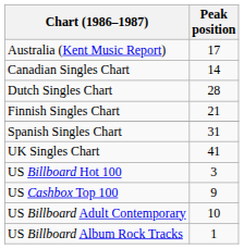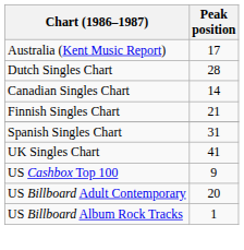 <table class="wikitable sortable">
 <tr>
 <th>Chart (1986–1987)</th>
 <th>Peak<br>position</th>
 </tr>
 <tr>
 <td>Australia (<a href='#'>Kent Music Report</a>)</td>
 <td align="center">17</td>
 </tr>
 <tr>
+<td>Dutch Singles Chart</td>
+<td align="center">28</td>
+</tr>
+<tr>
 <td>Canadian Singles Chart</td>
 <td align="center">14</td>
-</tr>
-<tr>
-<td>Dutch Singles Chart</td>
-<td align="center">28</td>
 </tr>
 <tr>
 <td>Finnish Singles Chart</td>
 <td align="center">21</td>
 </tr>
 <tr>
 </tr>
 <tr>
 </tr>
 <tr>
 <td>Spanish Singles Chart</td>
 <td align="center">31</td>
 </tr>
 <tr>
 <td>UK Singles Chart</td>
 <td align="center">41</td>
 </tr>
 <tr>
-<td>US <a href='#'><em>Billboard</em> Hot 100</a></td>
-<td align="center">3</td>
-</tr>
-<tr>
 <td align="left">US <a href='#'><em>Cashbox</em> Top 100</a></td>
 <td style="text-align:center;">9</td>
 </tr>
 <tr>
 <td>US <em>Billboard</em> <a href='#'>Adult Contemporary</a></td>
-<td align="center">10</td>
+<td align="center">20</td>
 </tr>
 <tr>
 <td>US <em>Billboard</em> <a href='#'>Album Rock Tracks</a></td>
 <td align="center">1</td>
 </tr>
 </table>
